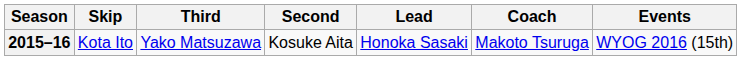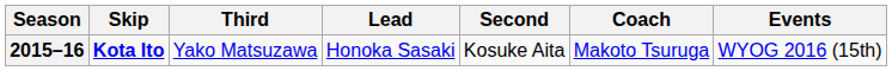 <table class="wikitable">
 <tr>
 <th scope="col">Season</th>
 <th scope="col">Skip</th>
 <th scope="col">Third</th>
+<th scope="col">Lead</th>
 <th scope="col">Second</th>
-<th scope="col">Lead</th>
 <th scope="col">Coach</th>
 <th scope="col">Events</th>
 </tr>
 <tr>
 <th scope="row">2015–16</th>
-<td><a href='#'>Kota Ito</a></td>
+<td><strong><a href='#'>Kota Ito</a></strong></td>
 <td><a href='#'>Yako Matsuzawa</a></td>
+<td><a href='#'>Honoka Sasaki</a></td>
 <td>Kosuke Aita</td>
-<td><a href='#'>Honoka Sasaki</a></td>
 <td><a href='#'>Makoto Tsuruga</a></td>
 <td><a href='#'>WYOG 2016</a> (15th)</td>
 </tr>
 </table>
